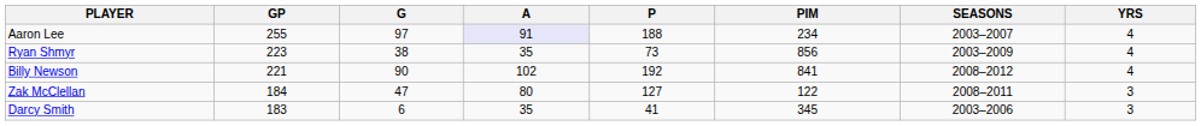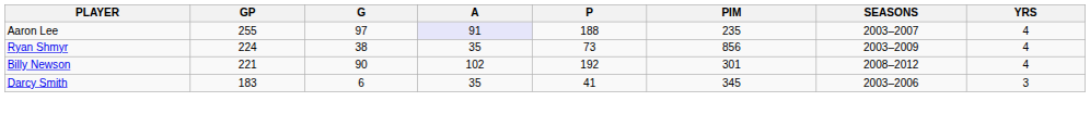 <table class="wikitable">
 <tr>
 <th bgcolor="#DDDDFF" width="3%">PLAYER</th>
 <th bgcolor="#DDDDFF" width="2%">GP</th>
 <th bgcolor="#DDDDFF" width="2%">G</th>
 <th bgcolor="#DDDDFF" width="2%">A</th>
 <th bgcolor="#DDDDFF" width="2%">P</th>
 <th bgcolor="#DDDDFF" width="3%">PIM</th>
 <th bgcolor="#DDDDFF" width="2%">SEASONS</th>
 <th bgcolor="#DDDDFF" width="2%">YRS</th>
 </tr>
 <tr>
 <td align=left>Aaron Lee</td>
 <td align=center>255</td>
 <td align=center>97</td>
 <td align=center style="background: lavender;">91</td>
 <td align=center>188</td>
-<td align=center>234</td>
+<td align=center>235</td>
 <td align=center>2003–2007</td>
 <td align=center>4</td>
 </tr>
 <tr>
 <td align=left><a href='#'>Ryan Shmyr</a></td>
-<td align=center>223</td>
+<td align=center>224</td>
 <td align=center>38</td>
 <td align=center>35</td>
 <td align=center>73</td>
 <td align=center>856</td>
 <td align=center>2003–2009</td>
 <td align=center>4</td>
 </tr>
 <tr>
 <td align=left><a href='#'>Billy Newson</a></td>
 <td align=center>221</td>
 <td align=center>90</td>
 <td align=center>102</td>
 <td align=center>192</td>
-<td align=center>841</td>
+<td align=center>301</td>
 <td align=center>2008–2012</td>
 <td align=center>4</td>
-</tr>
-<tr>
-<td align=left><a href='#'>Zak McClellan</a></td>
-<td align=center>184</td>
-<td align=center>47</td>
-<td align=center>80</td>
-<td align=center>127</td>
-<td align=center>122</td>
-<td align=center>2008–2011</td>
-<td align=center>3</td>
 </tr>
 <tr>
 <td align=left><a href='#'>Darcy Smith</a></td>
 <td align=center>183</td>
 <td align=center>6</td>
 <td align=center>35</td>
 <td align=center>41</td>
 <td align=center>345</td>
 <td align=center>2003–2006</td>
 <td align=center>3</td>
 </tr>
 </table>
